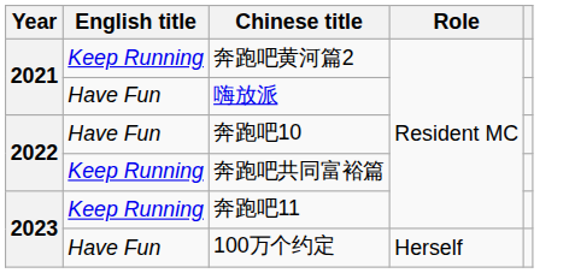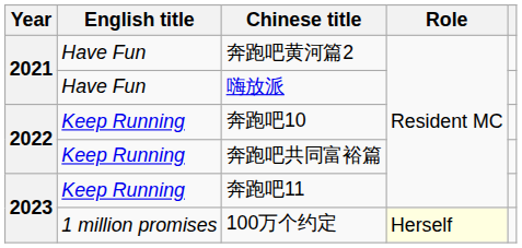 <table class="wikitable plainrowheaders">
 <tr>
 <th scope="col">Year</th>
 <th scope="col">English title</th>
 <th scope="col">Chinese title</th>
 <th scope="col">Role</th>
 <th scope="col" class="unsortable"></th>
 </tr>
 <tr>
 <th scope="row" rowspan="2">2021</th>
-<td><em><a href='#'>Keep Running</a></em><br></td>
+<td><em>Have Fun</em><br></td>
 <td>奔跑吧黄河篇2</td>
 <td rowspan="5">Resident MC</td>
 <td style="text-align:center"></td>
 </tr>
 <tr>
 <td><em>Have Fun</em><br></td>
 <td><a href='#'>嗨放派</a></td>
 <td style="text-align:center"></td>
 </tr>
 <tr>
 <th scope="row" rowspan="2">2022</th>
-<td><em>Have Fun</em><br></td>
+<td><em><a href='#'>Keep Running</a></em><br></td>
 <td>奔跑吧10</td>
 <td style="text-align:center"></td>
 </tr>
 <tr>
 <td><em><a href='#'>Keep Running</a></em><br></td>
 <td>奔跑吧共同富裕篇</td>
 <td style="text-align:center"></td>
 </tr>
 <tr>
 <th rowspan="2" scope="row">2023</th>
 <td><em><a href='#'>Keep Running</a></em><br></td>
 <td>奔跑吧11</td>
 <td style="text-align:center"></td>
 </tr>
 <tr>
-<td><em>Have Fun</em><br></td>
+<td><em>1 million promises</em></td>
 <td>100万个约定</td>
-<td>Herself</td>
+<td style="background: lightyellow;">Herself</td>
 <td style="text-align:center"></td>
 </tr>
 </table>
